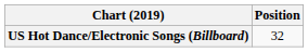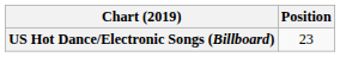 <table class="wikitable plainrowheaders" style="text-align:center">
 <tr>
 <th scope="col">Chart (2019)</th>
 <th scope="col">Position</th>
 </tr>
 <tr>
 <th scope="row">US Hot Dance/Electronic Songs (<em>Billboard</em>)</th>
-<td>32</td>
+<td>23</td>
 </tr>
 </table>
